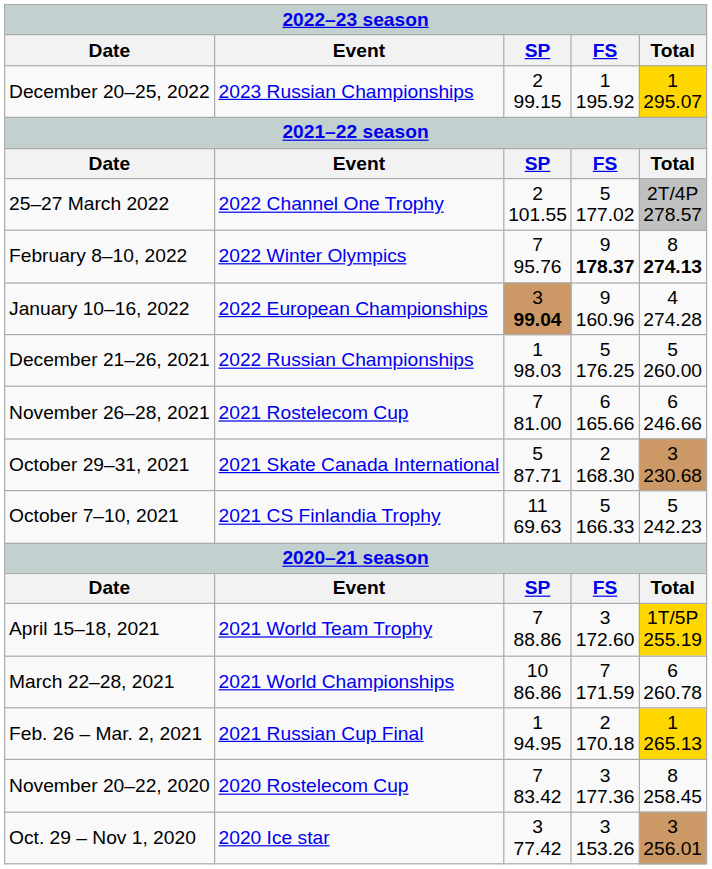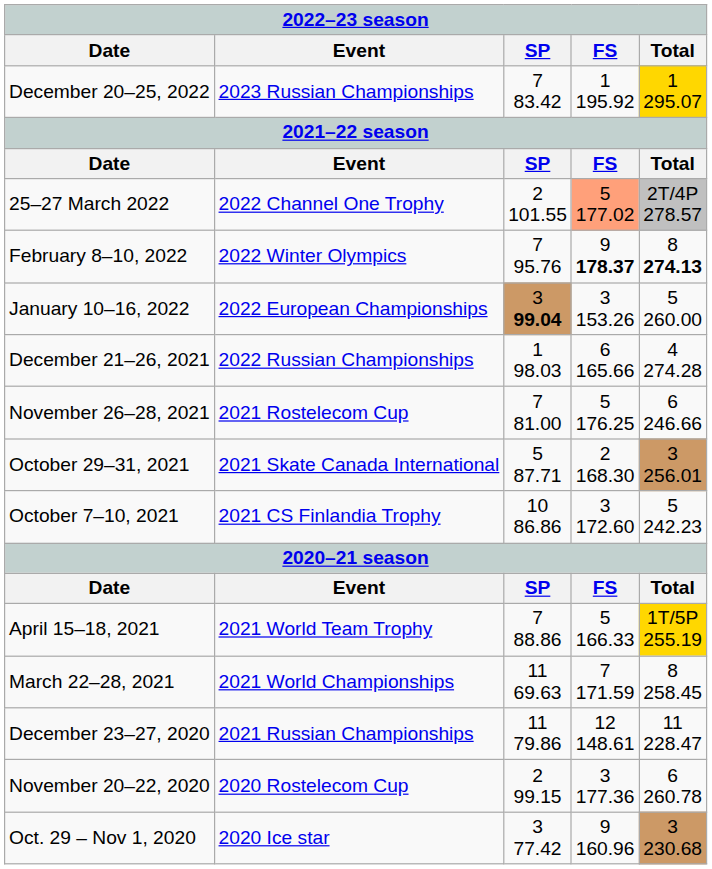 <table class="wikitable">
 <tr>
 <td style="background-color: #c2d1cf; " colspan=5 align=center><a href='#'><strong>2022–23 season</strong></a></td>
 </tr>
 <tr>
 <th>Date</th>
 <th>Event</th>
 <th><a href='#'>SP</a></th>
 <th><a href='#'>FS</a></th>
 <th>Total</th>
 </tr>
 <tr>
 <td>December 20–25, 2022</td>
 <td><a href='#'>2023 Russian Championships</a></td>
-<td align=center>2 <br> 99.15</td>
+<td align=center>7 <br> 83.42</td>
 <td align=center>1 <br> 195.92</td>
 <td align=center bgcolor=gold>1 <br> 295.07</td>
 </tr>
 <tr>
 <td style="background-color: #c2d1cf; " colspan=5 align=center><a href='#'><strong>2021–22 season</strong></a></td>
 </tr>
 <tr>
 <th>Date</th>
 <th>Event</th>
 <th><a href='#'>SP</a></th>
 <th><a href='#'>FS</a></th>
 <th>Total</th>
 </tr>
 <tr>
 <td>25–27 March 2022</td>
 <td><a href='#'>2022 Channel One Trophy</a></td>
 <td style="text-align:center">2 <br> 101.55</td>
-<td style="text-align:center">5 <br> 177.02</td>
+<td style="background: lightsalmon; text-align:center">5 <br> 177.02</td>
 <td style="text-align:center" bgcolor=silver>2T/4P<br> 278.57</td>
 </tr>
 <tr>
 <td>February 8–10, 2022</td>
 <td><a href='#'>2022 Winter Olympics</a></td>
 <td align=center>7 <br> 95.76</td>
 <td align=center>9 <br> <strong>178.37</strong></td>
 <td align=center>8 <br> <strong>274.13</strong></td>
 </tr>
 <tr>
 <td>January 10–16, 2022</td>
 <td><a href='#'>2022 European Championships</a></td>
 <td align=center bgcolor=cc9966>3 <br> <strong>99.04</strong></td>
-<td align=center>9 <br> 160.96</td>
-<td align=center>4 <br> 274.28</td>
+<td align=center>3 <br> 153.26</td>
+<td align=center>5 <br> 260.00</td>
 </tr>
 <tr>
 <td>December 21–26, 2021</td>
 <td><a href='#'>2022 Russian Championships</a></td>
 <td align=center>1 <br> 98.03</td>
-<td align=center>5 <br> 176.25</td>
-<td align=center>5 <br> 260.00</td>
+<td align=center>6 <br> 165.66</td>
+<td align=center>4 <br> 274.28</td>
 </tr>
 <tr>
 <td>November 26–28, 2021</td>
 <td><a href='#'>2021 Rostelecom Cup</a></td>
 <td align=center>7 <br> 81.00</td>
-<td align=center>6 <br> 165.66</td>
+<td align=center>5 <br> 176.25</td>
 <td align=center>6 <br> 246.66</td>
 </tr>
 <tr>
 <td>October 29–31, 2021</td>
 <td><a href='#'>2021 Skate Canada International</a></td>
 <td align=center>5 <br> 87.71</td>
 <td align=center>2 <br> 168.30</td>
-<td align=center bgcolor=cc9966>3 <br> 230.68</td>
+<td align=center bgcolor=cc9966>3 <br> 256.01</td>
 </tr>
 <tr>
 <td>October 7–10, 2021</td>
 <td><a href='#'>2021 CS Finlandia Trophy</a></td>
-<td align=center>11 <br> 69.63</td>
-<td align=center>5 <br> 166.33</td>
+<td align=center>10 <br> 86.86</td>
+<td align=center>3 <br> 172.60</td>
 <td align=center>5 <br> 242.23</td>
 </tr>
 <tr>
 <td style="background-color: #c2d1cf; " colspan=5 align=center><a href='#'><strong>2020–21 season</strong></a></td>
 </tr>
 <tr>
 <th>Date</th>
 <th>Event</th>
 <th><a href='#'>SP</a></th>
 <th><a href='#'>FS</a></th>
 <th>Total</th>
 </tr>
 <tr>
 <td>April 15–18, 2021</td>
 <td><a href='#'>2021 World Team Trophy</a></td>
 <td align=center>7 <br> 88.86</td>
-<td align=center>3 <br> 172.60</td>
+<td align=center>5 <br> 166.33</td>
 <td align=center bgcolor=gold>1T/5P <br> 255.19</td>
 </tr>
 <tr>
 <td>March 22–28, 2021</td>
 <td><a href='#'>2021 World Championships</a></td>
-<td align=center>10 <br> 86.86</td>
+<td align=center>11 <br> 69.63</td>
 <td align=center>7 <br> 171.59</td>
-<td align=center>6 <br> 260.78</td>
+<td align=center>8 <br> 258.45</td>
 </tr>
 <tr>
-<td>Feb. 26 – Mar. 2, 2021</td>
-<td><a href='#'>2021 Russian Cup Final</a></td>
-<td align=center>1 <br> 94.95</td>
-<td align=center>2 <br> 170.18</td>
-<td align=center bgcolor=gold>1 <br> 265.13</td>
+<td>December 23–27, 2020</td>
+<td><a href='#'>2021 Russian Championships</a></td>
+<td align=center>11 <br> 79.86</td>
+<td align=center>12 <br> 148.61</td>
+<td align=center>11 <br> 228.47</td>
 </tr>
 <tr>
 <td>November 20–22, 2020</td>
 <td><a href='#'>2020 Rostelecom Cup</a></td>
-<td align=center>7 <br> 83.42</td>
+<td align=center>2 <br> 99.15</td>
 <td align=center>3 <br> 177.36</td>
-<td align=center>8 <br> 258.45</td>
+<td align=center>6 <br> 260.78</td>
 </tr>
 <tr>
 <td>Oct. 29 – Nov 1, 2020</td>
 <td><a href='#'>2020 Ice star</a></td>
 <td align=center>3 <br> 77.42</td>
-<td align=center>3 <br> 153.26</td>
-<td align=center bgcolor=cc9966>3 <br> 256.01</td>
+<td align=center>9 <br> 160.96</td>
+<td align=center bgcolor=cc9966>3 <br> 230.68</td>
 </tr>
 </table>
